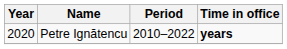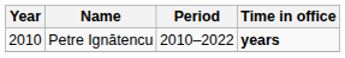 <table class="wikitable sortable">
 <tr>
 <th>Year</th>
 <th>Name</th>
 <th class="unsortable">Period</th>
 <th>Time in office</th>
 </tr>
 <tr>
-<td>2020</td>
+<td>2010</td>
 <td>Petre Ignătencu</td>
 <td>2010–2022</td>
 <td><strong> years</strong></td>
 </tr>
 <tr>
 </tr>
 </table>
